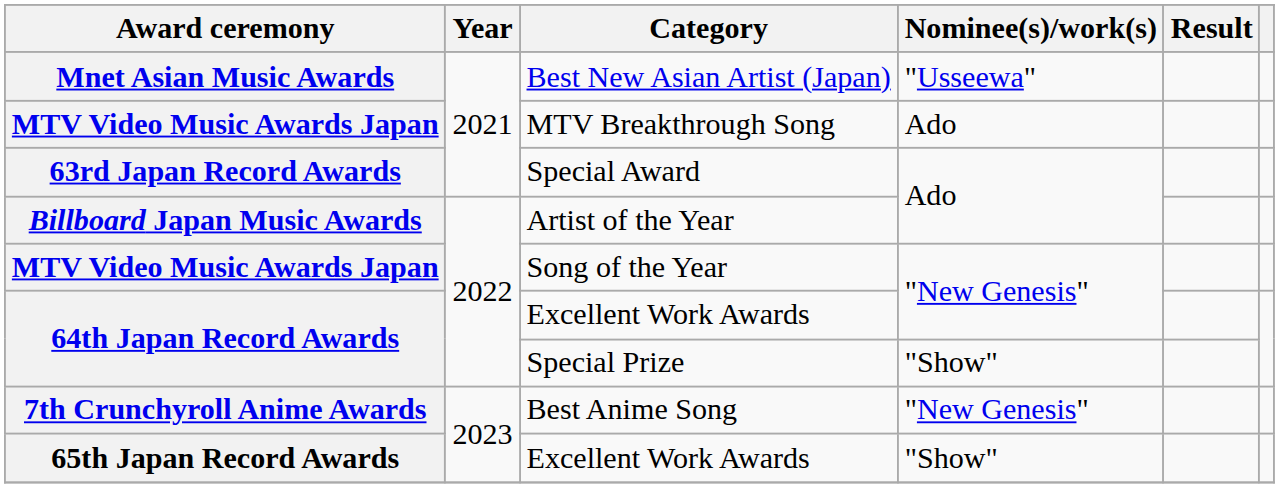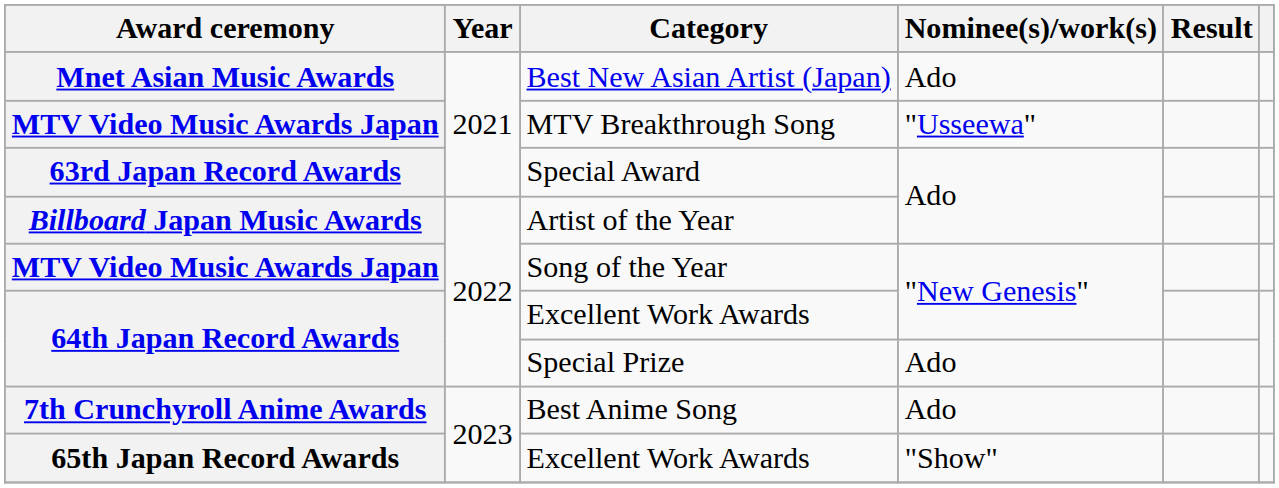 <table class="wikitable sortable plainrowheaders">
 <tr>
 <th scope="col">Award ceremony</th>
 <th scope="col">Year</th>
 <th scope="col">Category</th>
 <th scope="col">Nominee(s)/work(s)</th>
 <th scope="col">Result</th>
 <th scope="col" class="unsortable"></th>
 </tr>
 <tr>
 <th scope="row"><a href='#'>Mnet Asian Music Awards</a></th>
 <td rowspan="3">2021</td>
 <td><a href='#'>Best New Asian Artist (Japan)</a></td>
-<td>"<a href='#'>Usseewa</a>"</td>
+<td rowspan=1>Ado</td>
 <td></td>
 <td align="center"></td>
 </tr>
 <tr>
 <th scope="row"><a href='#'>MTV Video Music Awards Japan</a></th>
 <td>MTV Breakthrough Song</td>
-<td rowspan=1>Ado</td>
+<td>"<a href='#'>Usseewa</a>"</td>
 <td></td>
 <td align="center"></td>
 </tr>
 <tr>
 <th scope="row"><a href='#'>63rd Japan Record Awards</a></th>
 <td>Special Award</td>
 <td rowspan=2>Ado</td>
 <td></td>
 <td align="center"></td>
 </tr>
 <tr>
 <th scope="row"><a href='#'><em>Billboard</em> Japan Music Awards</a></th>
 <td rowspan="4">2022</td>
 <td>Artist of the Year</td>
 <td></td>
 <td align="center"></td>
 </tr>
 <tr>
 <th scope="row"><a href='#'>MTV Video Music Awards Japan</a></th>
 <td>Song of the Year</td>
 <td rowspan="2">"<a href='#'>New Genesis</a>"</td>
 <td></td>
 <td align="center"></td>
 </tr>
 <tr>
 <th scope="row" rowspan="2"><a href='#'>64th Japan Record Awards</a></th>
 <td>Excellent Work Awards</td>
 <td></td>
 <td rowspan="2" align="center"></td>
 </tr>
 <tr>
 <td>Special Prize</td>
-<td>"Show"</td>
+<td>Ado</td>
 <td></td>
 </tr>
 <tr>
 <th scope="row"><a href='#'>7th Crunchyroll Anime Awards</a></th>
 <td rowspan="2">2023</td>
 <td>Best Anime Song</td>
-<td>"<a href='#'>New Genesis</a>"</td>
+<td rowspan=1>Ado</td>
 <td></td>
 <td align="center"></td>
 </tr>
 <tr>
 <th scope="row">65th Japan Record Awards</th>
 <td>Excellent Work Awards</td>
 <td>"Show"</td>
 <td></td>
 <td align="center"></td>
 </tr>
 <tr>
 </tr>
 </table>
